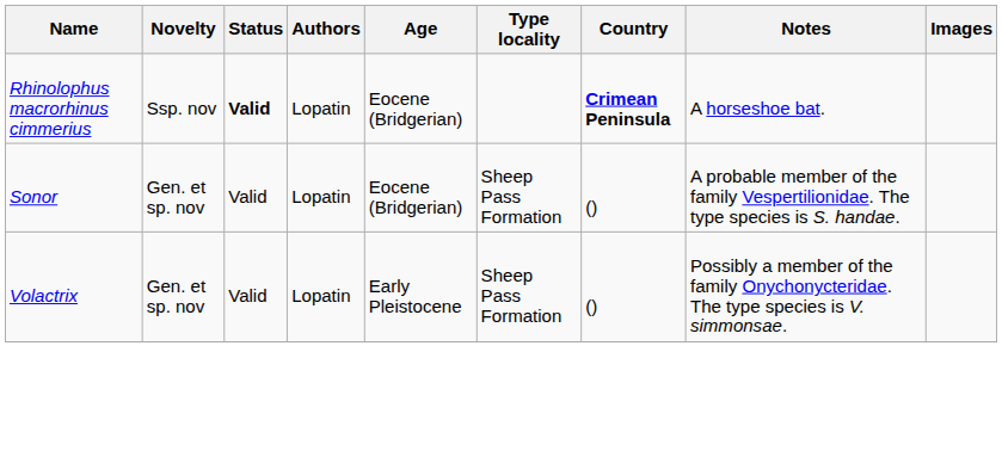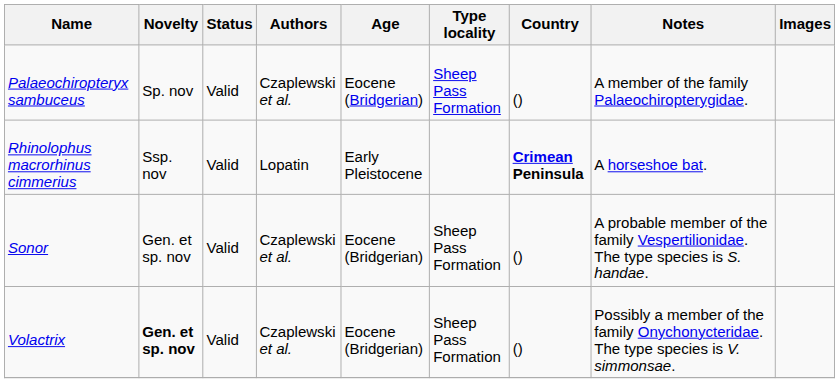 <table class="wikitable sortable" align="center" width="100%">
 <tr>
 <th>Name</th>
 <th>Novelty</th>
 <th>Status</th>
 <th>Authors</th>
 <th>Age</th>
 <th>Type locality</th>
 <th>Country</th>
 <th>Notes</th>
 <th>Images</th>
 </tr>
 <tr>
+<td><br><em><a href='#'>Palaeochiropteryx sambuceus</a></em></td>
+<td><br>Sp. nov</td>
+<td><br>Valid</td>
+<td><br>Czaplewski <em>et al.</em></td>
+<td><br>Eocene (<a href='#'>Bridgerian</a>)</td>
+<td><br><a href='#'>Sheep Pass Formation</a></td>
+<td><br><br>()</td>
+<td><br>A member of the family <a href='#'>Palaeochiropterygidae</a>.</td>
+<td></td>
+</tr>
+<tr>
 <td><br><em><a href='#'>Rhinolophus macrorhinus cimmerius</a></em></td>
 <td><br>Ssp. nov</td>
-<td><strong><br>Valid</strong></td>
+<td><br>Valid</td>
 <td><br>Lopatin</td>
-<td><br>Eocene (Bridgerian)</td>
+<td><br>Early Pleistocene</td>
 <td></td>
 <td><strong><br><a href='#'>Crimean</a> Peninsula</strong></td>
 <td><br>A <a href='#'>horseshoe bat</a>.</td>
 <td></td>
 </tr>
 <tr>
 <td><br><em><a href='#'>Sonor</a></em></td>
 <td><br>Gen. et sp. nov</td>
 <td><br>Valid</td>
-<td><br>Lopatin</td>
+<td><br>Czaplewski <em>et al.</em></td>
 <td><br>Eocene (Bridgerian)</td>
 <td><br>Sheep Pass Formation</td>
 <td><br><br>()</td>
 <td><br>A probable member of the family <a href='#'>Vespertilionidae</a>. The type species is <em>S. handae</em>.</td>
 <td></td>
 </tr>
 <tr>
 <td><br><em><a href='#'>Volactrix</a></em></td>
-<td><br>Gen. et sp. nov</td>
+<td><strong><br>Gen. et sp. nov</strong></td>
 <td><br>Valid</td>
-<td><br>Lopatin</td>
-<td><br>Early Pleistocene</td>
+<td><br>Czaplewski <em>et al.</em></td>
+<td><br>Eocene (Bridgerian)</td>
 <td><br>Sheep Pass Formation</td>
 <td><br><br>()</td>
 <td><br>Possibly a member of the family <a href='#'>Onychonycteridae</a>. The type species is <em>V. simmonsae</em>.</td>
 <td></td>
 </tr>
 <tr>
 </tr>
 </table>
